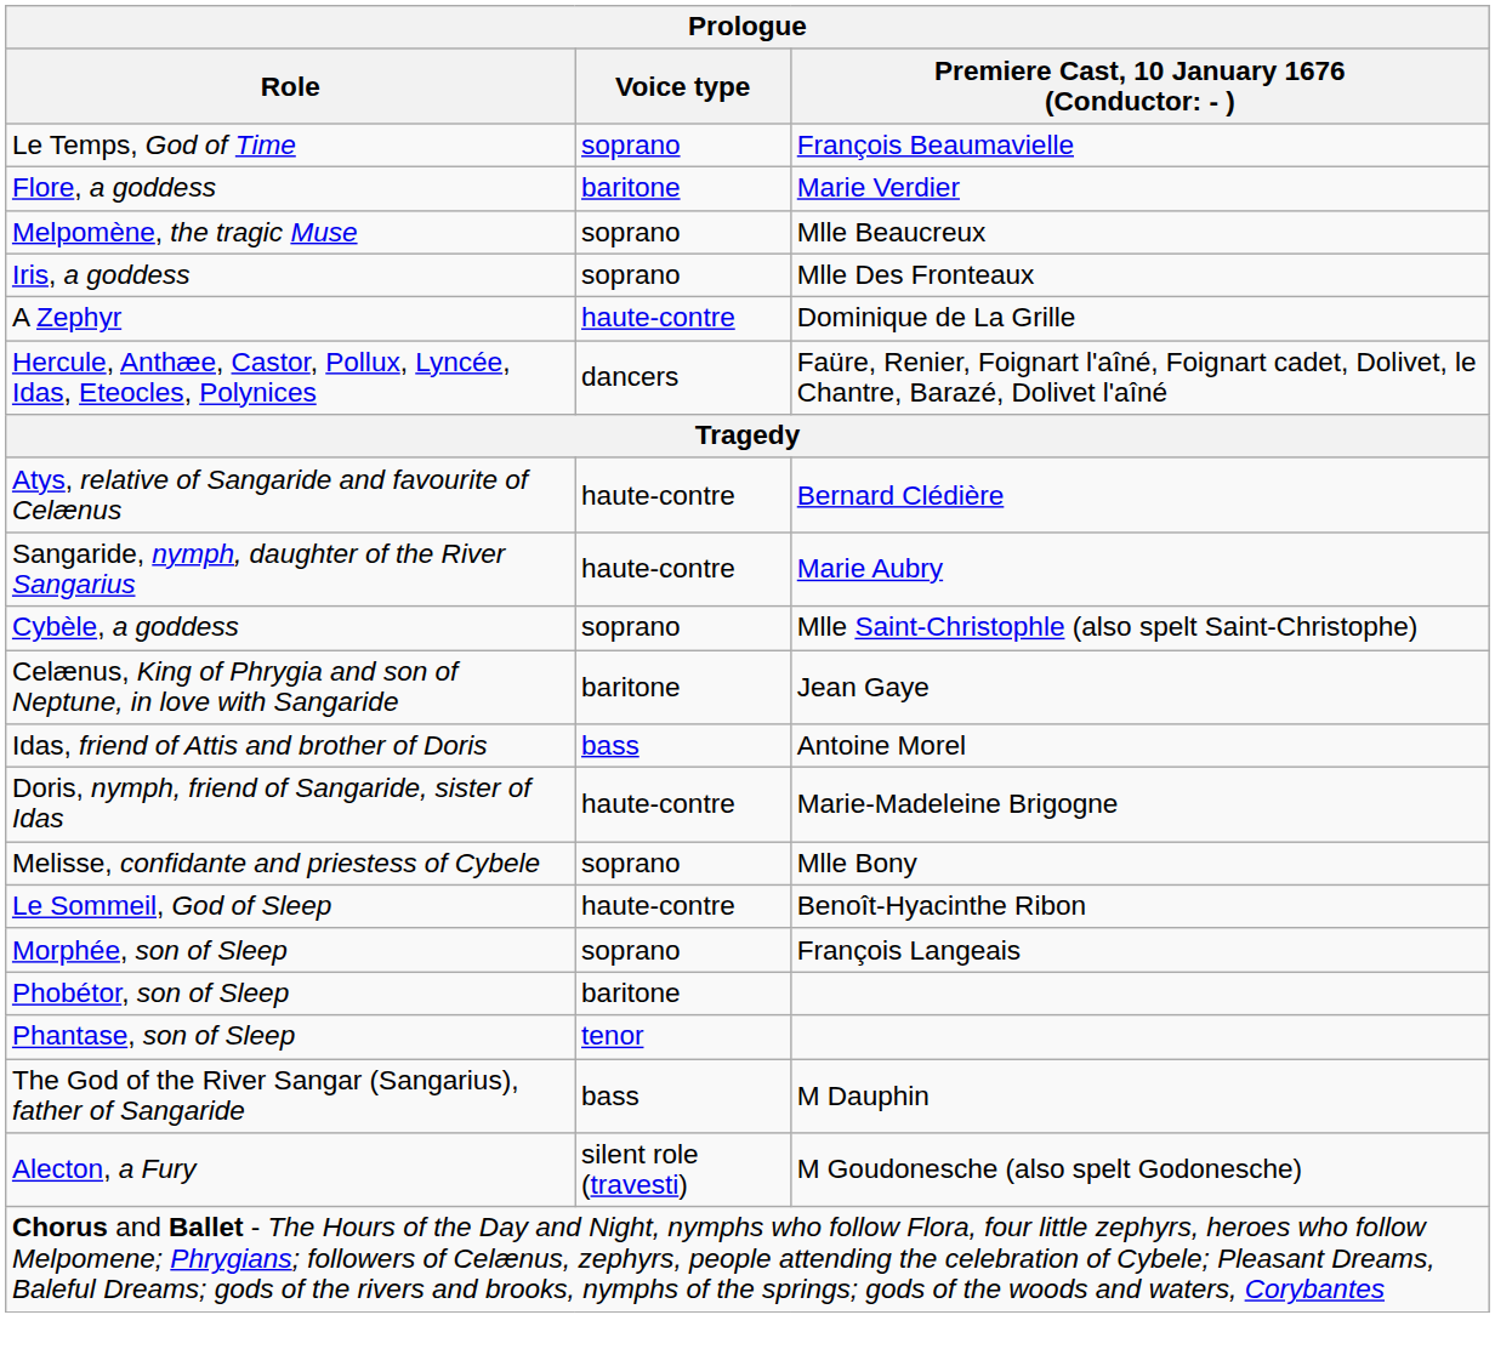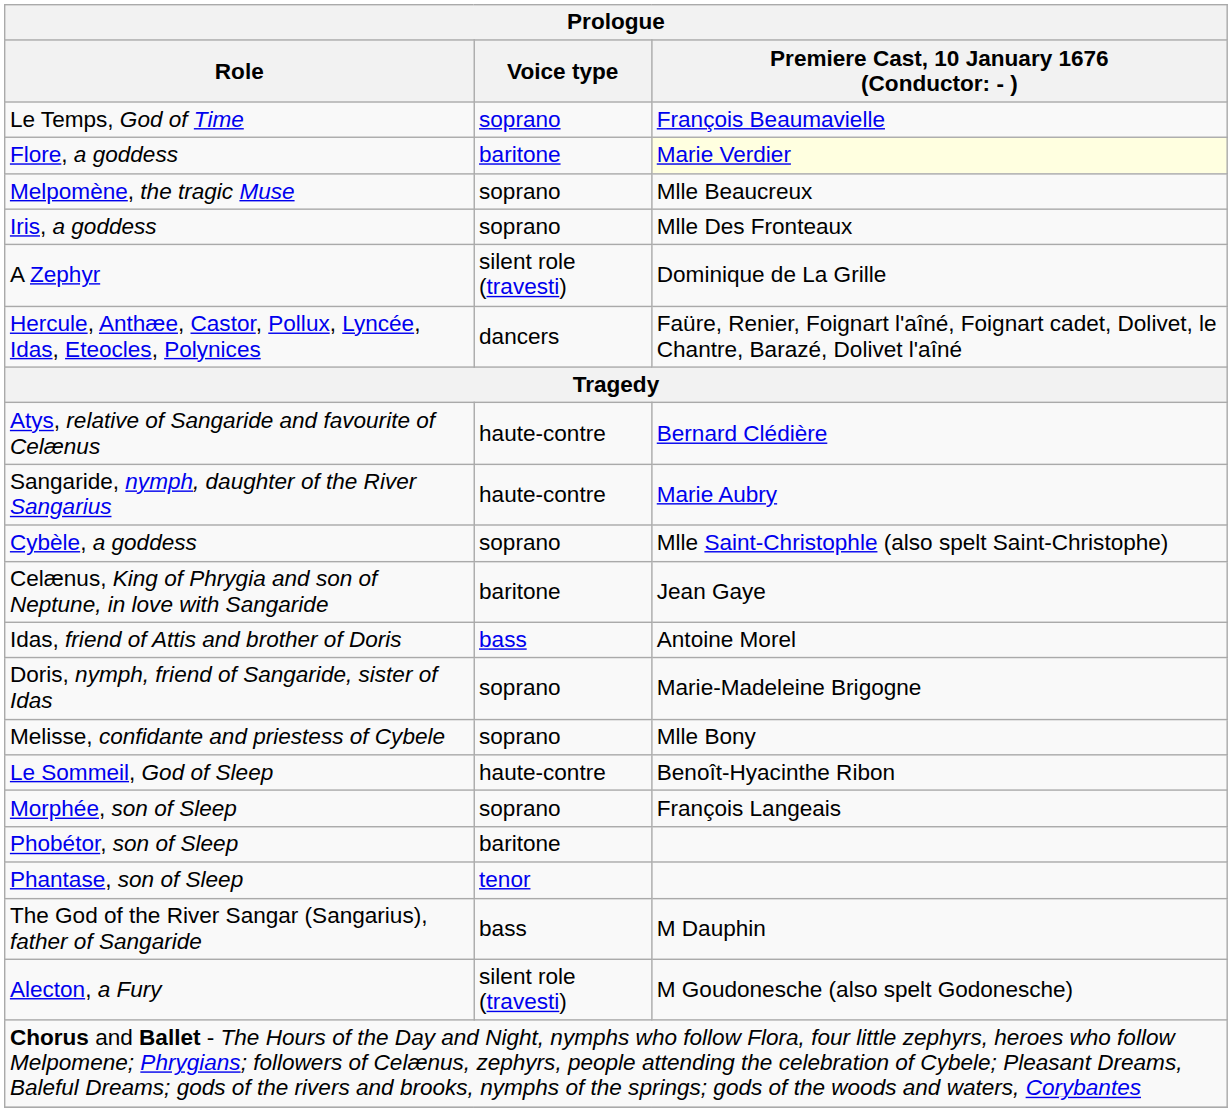 <table class="wikitable">
 <tr>
 <th colspan="4"><strong>Prologue</strong></th>
 </tr>
 <tr>
 <th>Role</th>
 <th>Voice type</th>
 <th>Premiere Cast, 10 January 1676<br>(Conductor: - )</th>
 </tr>
 <tr>
 <td>Le Temps, <em>God of <a href='#'>Time</a></em></td>
 <td><a href='#'>soprano</a></td>
 <td><a href='#'>François Beaumavielle</a></td>
 </tr>
 <tr>
 <td><a href='#'>Flore</a>, <em>a goddess</em></td>
 <td><a href='#'>baritone</a></td>
-<td><a href='#'>Marie Verdier</a></td>
+<td style="background: lightyellow;"><a href='#'>Marie Verdier</a></td>
 </tr>
 <tr>
 <td><a href='#'>Melpomène</a>, <em>the tragic <a href='#'>Muse</a></em></td>
 <td>soprano</td>
 <td>Mlle Beaucreux</td>
 </tr>
 <tr>
 <td><a href='#'>Iris</a>, <em>a goddess</em></td>
 <td>soprano</td>
 <td>Mlle Des Fronteaux</td>
 </tr>
 <tr>
 <td>A <a href='#'>Zephyr</a></td>
-<td><a href='#'>haute-contre</a></td>
+<td>silent role (<a href='#'>travesti</a>)</td>
 <td>Dominique de La Grille</td>
 </tr>
 <tr>
 <td><a href='#'>Hercule</a>, <a href='#'>Anthæe</a>, <a href='#'>Castor</a>, <a href='#'>Pollux</a>, <a href='#'>Lyncée</a>, <a href='#'>Idas</a>, <a href='#'>Eteocles</a>, <a href='#'>Polynices</a></td>
 <td>dancers</td>
 <td>Faüre, Renier, Foignart l'aîné, Foignart cadet, Dolivet, le Chantre, Barazé, Dolivet l'aîné</td>
 </tr>
 <tr>
 <th colspan="4"><strong>Tragedy</strong></th>
 </tr>
 <tr>
 <td><a href='#'>Atys</a>, <em>relative of Sangaride and favourite of Celænus</em></td>
 <td>haute-contre</td>
 <td><a href='#'>Bernard Clédière</a></td>
 </tr>
 <tr>
 <td>Sangaride, <em><a href='#'>nymph</a>, daughter of the River <a href='#'>Sangarius</a></em></td>
 <td>haute-contre</td>
 <td><a href='#'>Marie Aubry</a></td>
 </tr>
 <tr>
 <td><a href='#'>Cybèle</a>, <em>a goddess</em></td>
 <td>soprano</td>
 <td>Mlle <a href='#'>Saint-Christophle</a> (also spelt Saint-Christophe)</td>
 </tr>
 <tr>
 <td>Celænus, <em>King of Phrygia and son of Neptune, in love with Sangaride</em></td>
 <td>baritone</td>
 <td>Jean Gaye</td>
 </tr>
 <tr>
 <td>Idas, <em>friend of Attis and brother of Doris</em></td>
 <td><a href='#'>bass</a></td>
 <td>Antoine Morel</td>
 </tr>
 <tr>
 <td>Doris, <em>nymph, friend of Sangaride, sister of Idas</em></td>
-<td>haute-contre</td>
+<td>soprano</td>
 <td>Marie-Madeleine Brigogne</td>
 </tr>
 <tr>
 <td>Melisse, <em>confidante and priestess of Cybele</em></td>
 <td>soprano</td>
 <td>Mlle Bony</td>
 </tr>
 <tr>
 <td><a href='#'>Le Sommeil</a>, <em>God of Sleep</em></td>
 <td>haute-contre</td>
 <td>Benoît-Hyacinthe Ribon</td>
 </tr>
 <tr>
 <td><a href='#'>Morphée</a>, <em>son of Sleep</em></td>
 <td>soprano</td>
 <td>François Langeais</td>
 </tr>
 <tr>
 <td><a href='#'>Phobétor</a>, <em>son of Sleep</em></td>
 <td>baritone</td>
 <td></td>
 </tr>
 <tr>
 <td><a href='#'>Phantase</a>, <em>son of Sleep</em></td>
 <td><a href='#'>tenor</a></td>
 <td></td>
 </tr>
 <tr>
 <td>The God of the River Sangar (Sangarius), <em>father of Sangaride</em></td>
 <td>bass</td>
 <td>M Dauphin</td>
 </tr>
 <tr>
 <td><a href='#'>Alecton</a>, <em>a Fury</em></td>
 <td>silent role (<a href='#'>travesti</a>)</td>
 <td>M Goudonesche (also spelt Godonesche)</td>
 </tr>
 <tr>
 <td colspan="3"><strong>Chorus</strong> and <strong>Ballet</strong> - <em>The Hours of the Day and Night, nymphs who follow Flora, four little zephyrs, heroes who follow Melpomene; <a href='#'>Phrygians</a>; followers of Celænus, zephyrs, people attending the celebration of Cybele; Pleasant Dreams, Baleful Dreams; gods of the rivers and brooks, nymphs of the springs; gods of the woods and waters, <a href='#'>Corybantes</a></em></td>
 </tr>
 <tr>
 </tr>
 </table>
